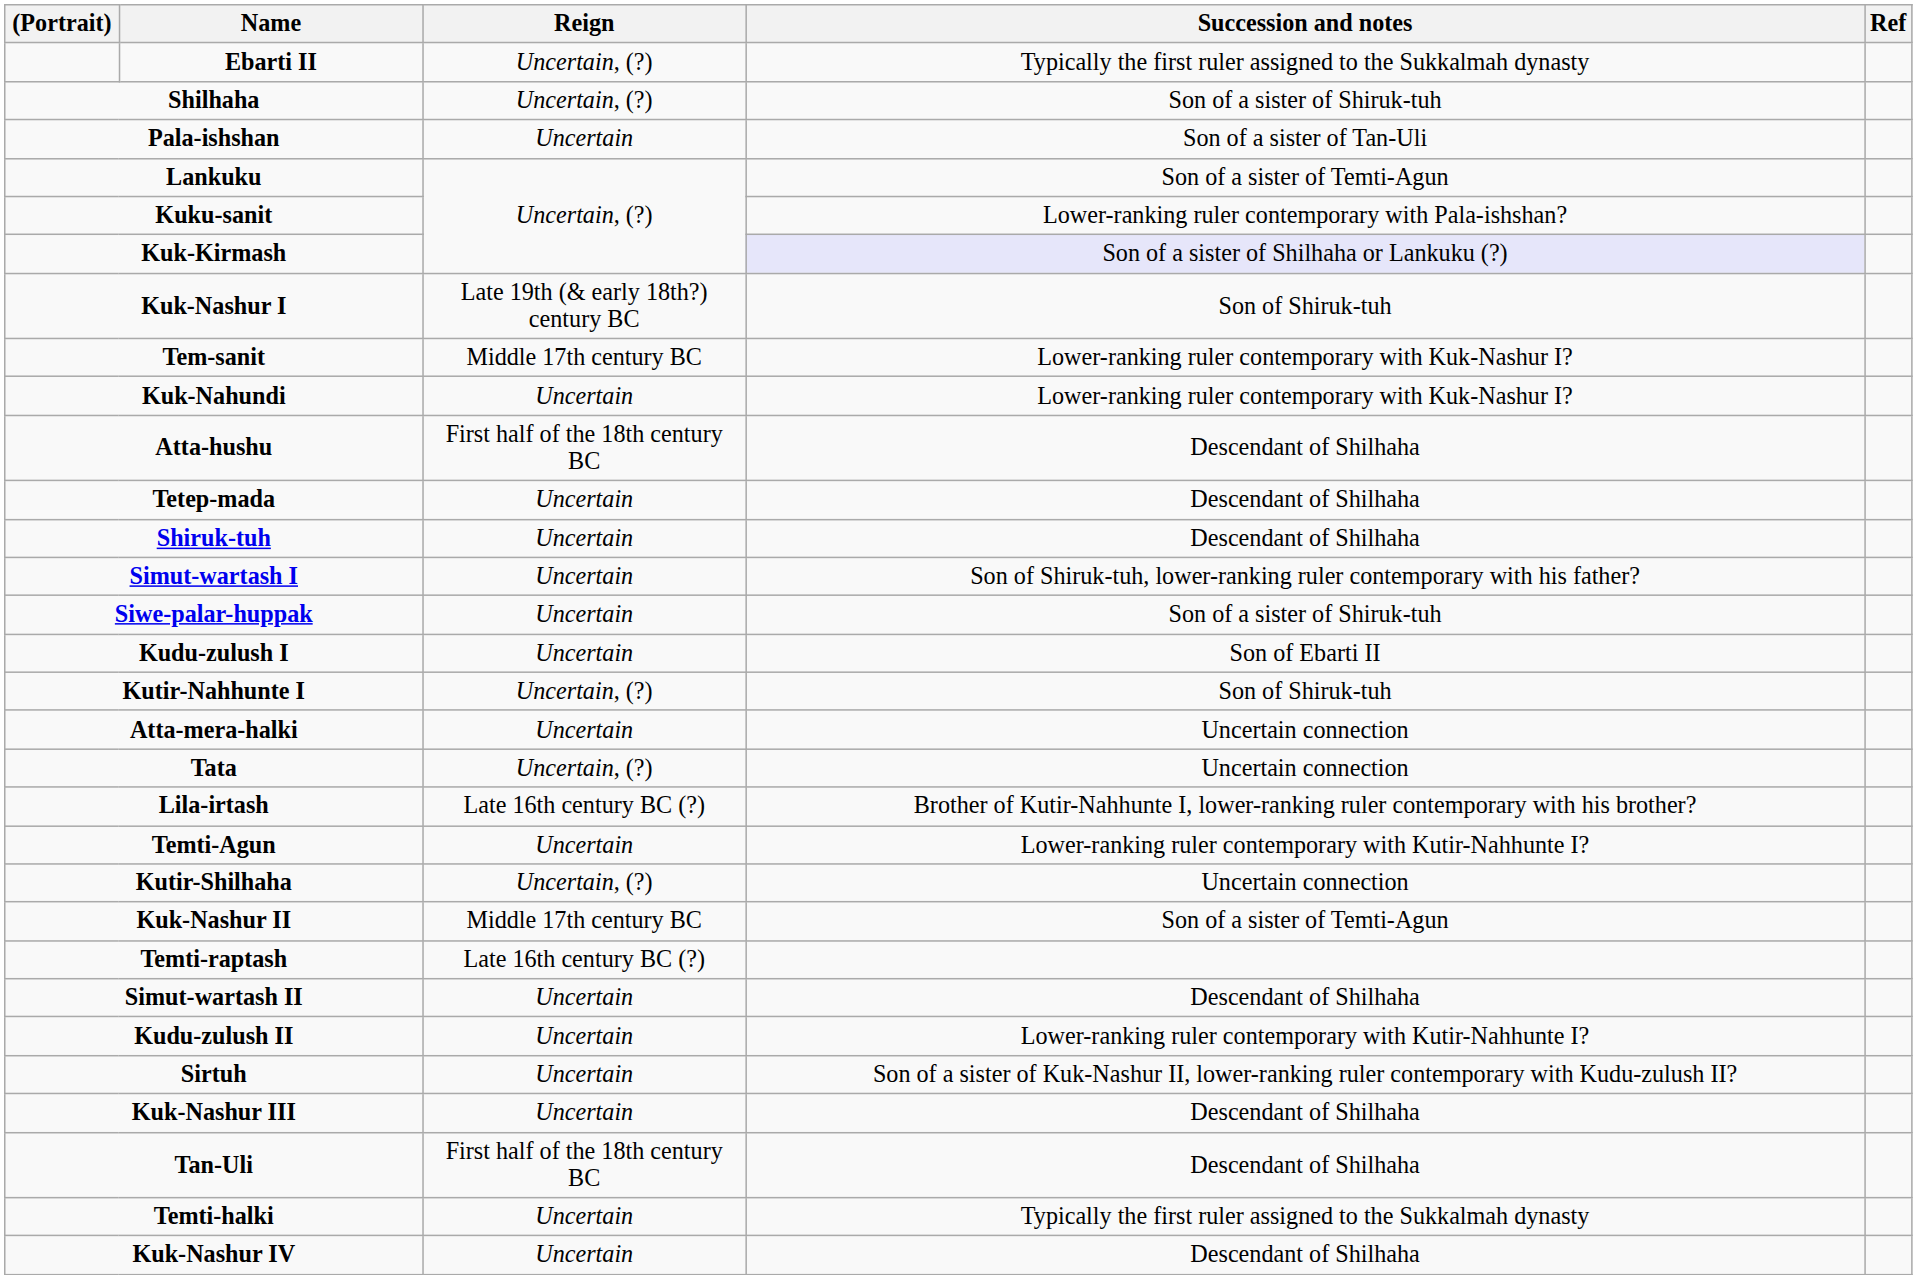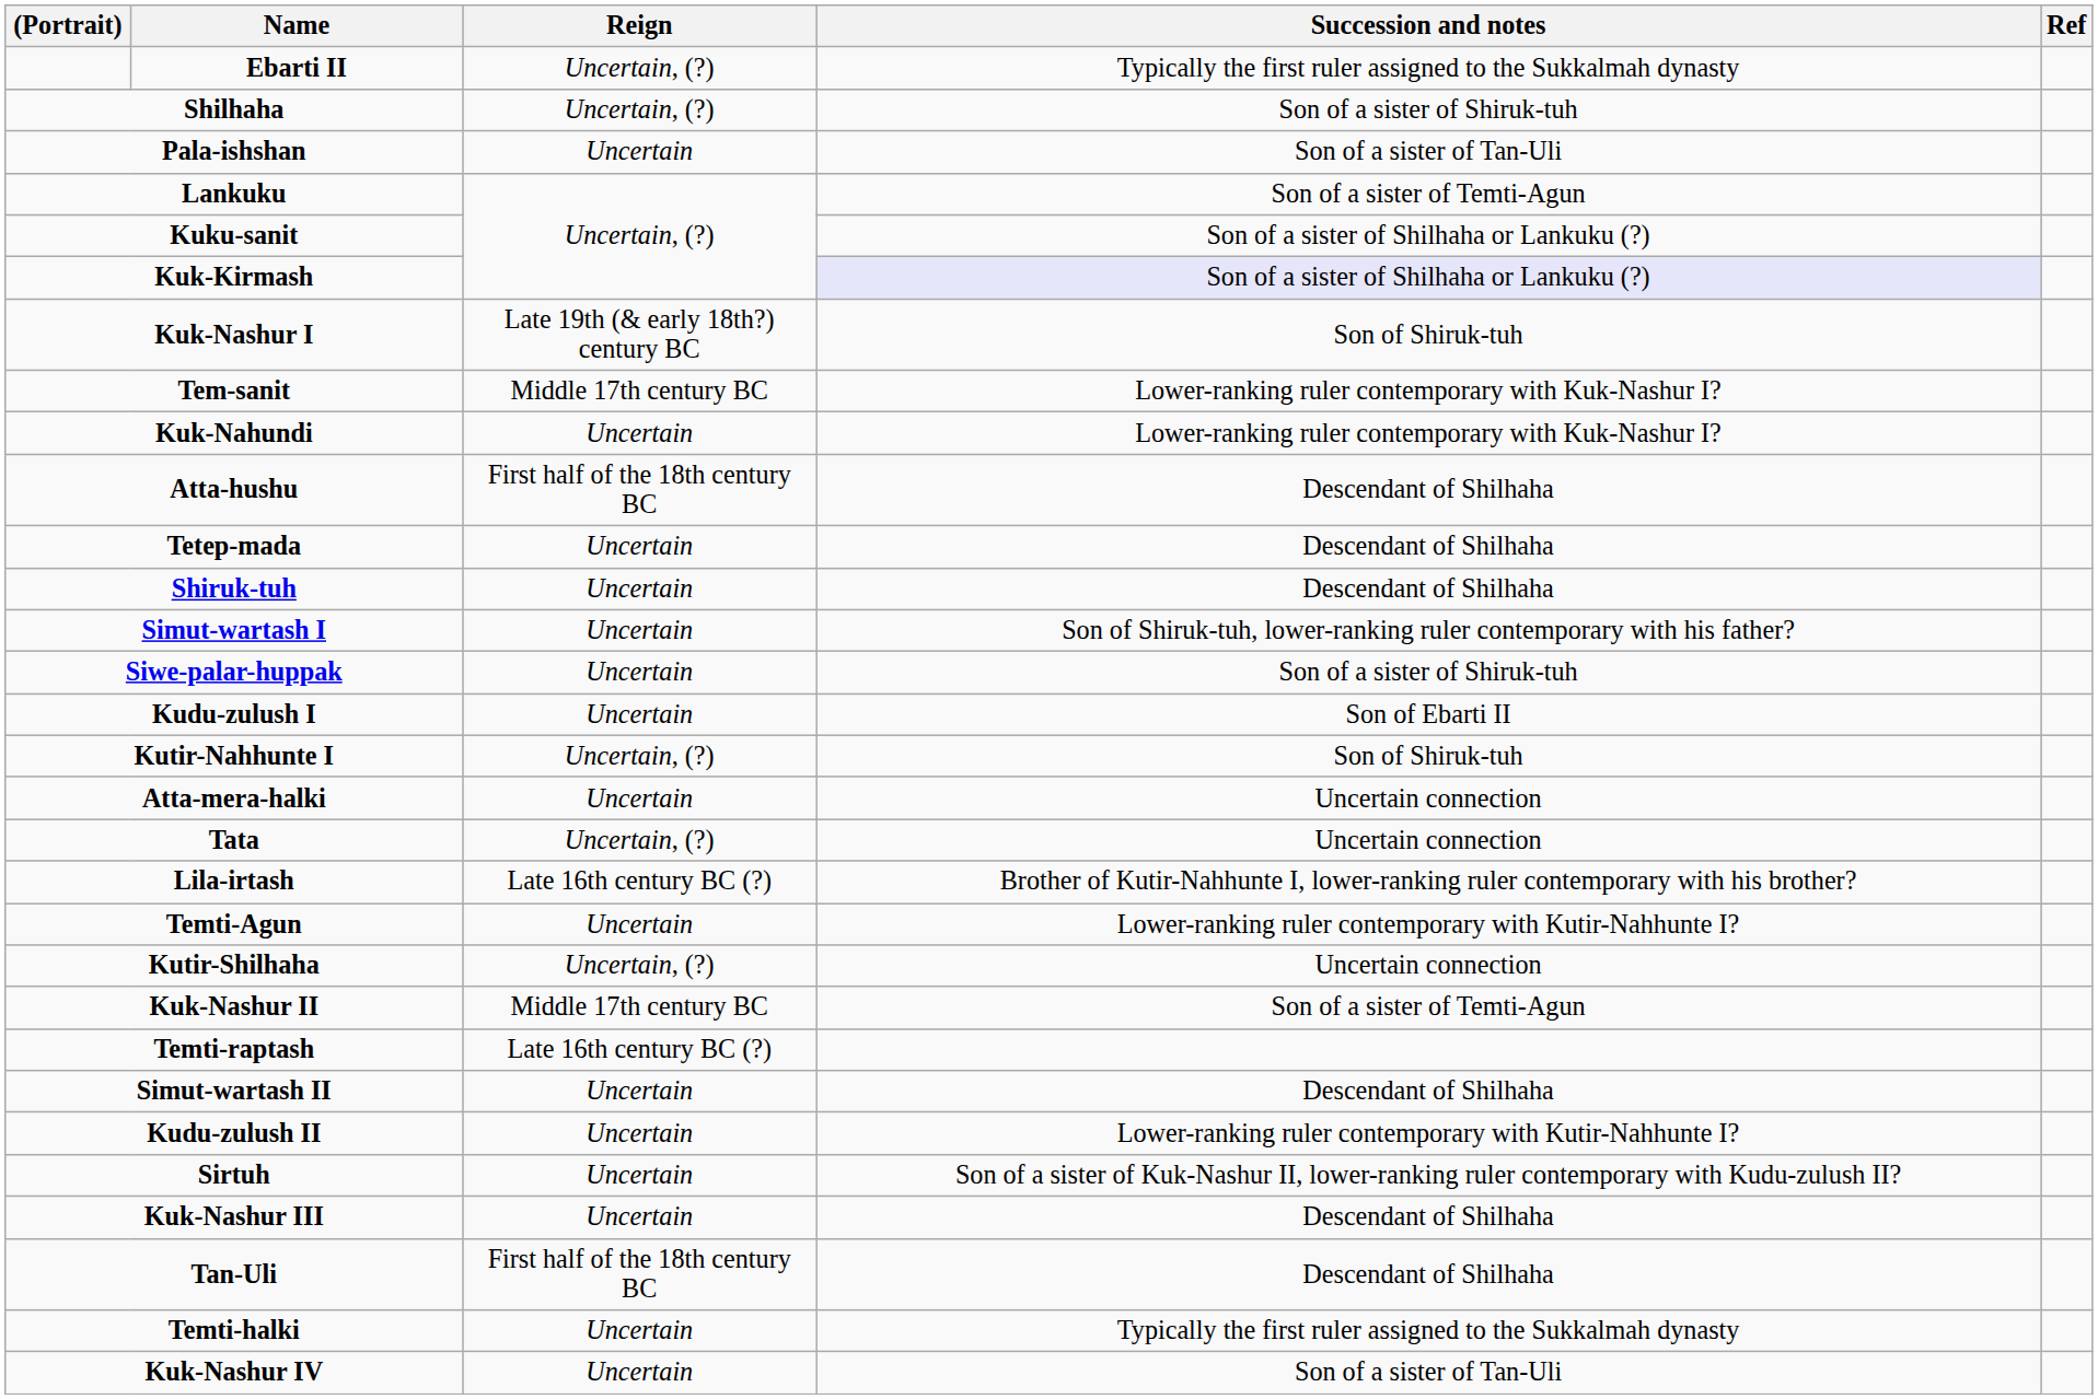 <table class="wikitable" style="text-align:center; width:100%;">
 <tr>
 <th width="6%">(Portrait)</th>
 <th width="16%">Name</th>
 <th width="17%">Reign</th>
 <th width="59%">Succession and notes</th>
 <th width="2%">Ref</th>
 </tr>
 <tr>
 <td></td>
 <td><strong>Ebarti II</strong></td>
 <td><em>Uncertain</em>,  (?)</td>
 <td>Typically the first ruler assigned to the Sukkalmah dynasty</td>
 <td></td>
 </tr>
 <tr>
 <td colspan=2><strong>Shilhaha</strong></td>
 <td><em>Uncertain</em>,  (?)</td>
 <td>Son of a sister of Shiruk-tuh</td>
 <td></td>
 </tr>
 <tr>
 <td colspan=2><strong>Pala-ishshan</strong></td>
 <td><em>Uncertain</em></td>
 <td>Son of a sister of Tan-Uli</td>
 <td></td>
 </tr>
 <tr>
 <td colspan=2><strong>Lankuku</strong></td>
 <td rowspan="3"><em>Uncertain</em>,  (?)</td>
 <td>Son of a sister of Temti-Agun</td>
 <td></td>
 </tr>
 <tr>
 <td colspan=2><strong>Kuku-sanit</strong></td>
-<td>Lower-ranking ruler contemporary with Pala-ishshan?</td>
+<td>Son of a sister of Shilhaha or Lankuku (?)</td>
 <td></td>
 </tr>
 <tr>
 <td colspan=2><strong>Kuk-Kirmash</strong></td>
 <td style="background: lavender;">Son of a sister of Shilhaha or Lankuku (?)</td>
 <td></td>
 </tr>
 <tr>
 <td colspan=2><strong>Kuk-Nashur I</strong></td>
 <td>Late 19th (& early 18th?) century BC</td>
 <td>Son of Shiruk-tuh</td>
 <td></td>
 </tr>
 <tr>
 <td colspan=2><strong>Tem-sanit</strong></td>
 <td>Middle 17th century BC</td>
 <td>Lower-ranking ruler contemporary with Kuk-Nashur I?</td>
 <td></td>
 </tr>
 <tr>
 <td colspan=2><strong>Kuk-Nahundi</strong></td>
 <td><em>Uncertain</em></td>
 <td>Lower-ranking ruler contemporary with Kuk-Nashur I?</td>
 <td></td>
 </tr>
 <tr>
 <td colspan=2><strong>Atta-hushu</strong></td>
 <td>First half of the 18th century BC</td>
 <td>Descendant of Shilhaha</td>
 <td></td>
 </tr>
 <tr>
 <td colspan=2><strong>Tetep-mada</strong></td>
 <td><em>Uncertain</em></td>
 <td>Descendant of Shilhaha</td>
 <td></td>
 </tr>
 <tr>
 <td colspan=2><strong><a href='#'>Shiruk-tuh</a></strong></td>
 <td><em>Uncertain</em></td>
 <td>Descendant of Shilhaha</td>
 <td></td>
 </tr>
 <tr>
 <td colspan=2><strong><a href='#'>Simut-wartash I</a></strong></td>
 <td><em>Uncertain</em></td>
 <td>Son of Shiruk-tuh, lower-ranking ruler contemporary with his father?</td>
 <td></td>
 </tr>
 <tr>
 <td colspan=2><strong><a href='#'>Siwe-palar-huppak</a></strong></td>
 <td><em>Uncertain</em></td>
 <td>Son of a sister of Shiruk-tuh</td>
 <td></td>
 </tr>
 <tr>
 <td colspan=2><strong>Kudu-zulush I</strong></td>
 <td><em>Uncertain</em></td>
 <td>Son of Ebarti II</td>
 <td></td>
 </tr>
 <tr>
 <td colspan=2><strong>Kutir-Nahhunte I</strong></td>
 <td><em>Uncertain</em>,  (?)</td>
 <td>Son of Shiruk-tuh</td>
 <td></td>
 </tr>
 <tr>
 <td colspan=2><strong>Atta-mera-halki</strong></td>
 <td><em>Uncertain</em></td>
 <td>Uncertain connection</td>
 <td></td>
 </tr>
 <tr>
 <td colspan=2><strong>Tata</strong></td>
 <td><em>Uncertain</em>,  (?)</td>
 <td>Uncertain connection</td>
 <td></td>
 </tr>
 <tr>
 <td colspan=2><strong>Lila-irtash</strong></td>
 <td>Late 16th century BC (?)</td>
 <td>Brother of Kutir-Nahhunte I, lower-ranking ruler contemporary with his brother?</td>
 <td></td>
 </tr>
 <tr>
 <td colspan=2><strong>Temti-Agun</strong></td>
 <td><em>Uncertain</em></td>
 <td>Lower-ranking ruler contemporary with Kutir-Nahhunte I?</td>
 <td></td>
 </tr>
 <tr>
 <td colspan=2><strong>Kutir-Shilhaha</strong></td>
 <td><em>Uncertain</em>,  (?)</td>
 <td>Uncertain connection</td>
 <td></td>
 </tr>
 <tr>
 <td colspan=2><strong>Kuk-Nashur II</strong></td>
 <td>Middle 17th century BC</td>
 <td>Son of a sister of Temti-Agun</td>
 <td></td>
 </tr>
 <tr>
 <td colspan=2><strong>Temti-raptash</strong></td>
 <td>Late 16th century BC (?)</td>
 <td></td>
 <td></td>
 </tr>
 <tr>
 <td colspan=2><strong>Simut-wartash II</strong></td>
 <td><em>Uncertain</em></td>
 <td>Descendant of Shilhaha</td>
 <td></td>
 </tr>
 <tr>
 <td colspan=2><strong>Kudu-zulush II</strong></td>
 <td><em>Uncertain</em></td>
 <td>Lower-ranking ruler contemporary with Kutir-Nahhunte I?</td>
 <td></td>
 </tr>
 <tr>
 <td colspan=2><strong>Sirtuh</strong></td>
 <td><em>Uncertain</em></td>
 <td>Son of a sister of Kuk-Nashur II, lower-ranking ruler contemporary with Kudu-zulush II?</td>
 <td></td>
 </tr>
 <tr>
 <td colspan=2><strong>Kuk-Nashur III</strong></td>
 <td><em>Uncertain</em></td>
 <td>Descendant of Shilhaha</td>
 <td></td>
 </tr>
 <tr>
 <td colspan=2><strong>Tan-Uli</strong></td>
 <td>First half of the 18th century BC</td>
 <td>Descendant of Shilhaha</td>
 <td></td>
 </tr>
 <tr>
 <td colspan=2><strong>Temti-halki</strong></td>
 <td><em>Uncertain</em></td>
 <td>Typically the first ruler assigned to the Sukkalmah dynasty</td>
 <td></td>
 </tr>
 <tr>
 <td colspan=2><strong>Kuk-Nashur IV</strong></td>
 <td><em>Uncertain</em></td>
-<td>Descendant of Shilhaha</td>
+<td>Son of a sister of Tan-Uli</td>
 <td></td>
 </tr>
 </table>
